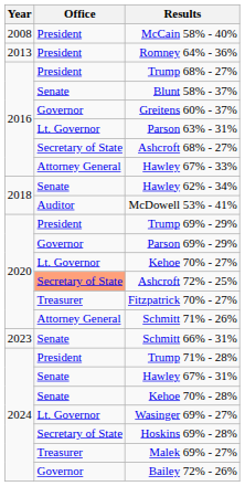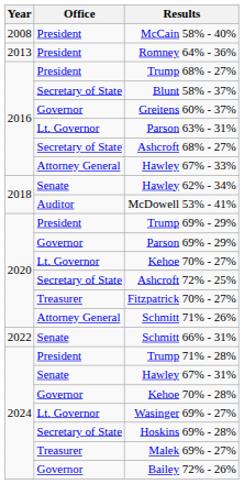 <table class=wikitable>
 <tr>
 <th>Year</th>
 <th>Office</th>
 <th>Results</th>
 </tr>
 <tr>
 <td>2008</td>
 <td><a href='#'>President</a></td>
 <td align="right" ><a href='#'>McCain</a> 58% - 40%</td>
 </tr>
 <tr>
 <td>2013</td>
 <td><a href='#'>President</a></td>
 <td align="right" ><a href='#'>Romney</a> 64% - 36%</td>
 </tr>
 <tr>
 <td rowspan=6>2016</td>
 <td><a href='#'>President</a></td>
 <td align="right" ><a href='#'>Trump</a> 68% - 27%</td>
 </tr>
 <tr>
-<td><a href='#'>Senate</a></td>
+<td><a href='#'>Secretary of State</a></td>
 <td align="right" ><a href='#'>Blunt</a> 58% - 37%</td>
 </tr>
 <tr>
 <td><a href='#'>Governor</a></td>
 <td align="right" ><a href='#'>Greitens</a> 60% - 37%</td>
 </tr>
 <tr>
 <td><a href='#'>Lt. Governor</a></td>
 <td align="right" ><a href='#'>Parson</a> 63% - 31%</td>
 </tr>
 <tr>
 <td><a href='#'>Secretary of State</a></td>
 <td align="right" ><a href='#'>Ashcroft</a> 68% - 27%</td>
 </tr>
 <tr>
 <td><a href='#'>Attorney General</a></td>
 <td align="right" ><a href='#'>Hawley</a> 67% - 33%</td>
 </tr>
 <tr>
 <td rowspan=2>2018</td>
 <td><a href='#'>Senate</a></td>
 <td align="right" ><a href='#'>Hawley</a> 62% - 34%</td>
 </tr>
 <tr>
 <td><a href='#'>Auditor</a></td>
 <td align="right" >McDowell 53% - 41%</td>
 </tr>
 <tr>
 <td rowspan=6>2020</td>
 <td><a href='#'>President</a></td>
 <td align="right" ><a href='#'>Trump</a> 69% - 29%</td>
 </tr>
 <tr>
 <td><a href='#'>Governor</a></td>
 <td align="right" ><a href='#'>Parson</a> 69% - 29%</td>
 </tr>
 <tr>
 <td><a href='#'>Lt. Governor</a></td>
 <td align="right" ><a href='#'>Kehoe</a> 70% - 27%</td>
 </tr>
 <tr>
-<td style="background: lightsalmon;"><a href='#'>Secretary of State</a></td>
+<td><a href='#'>Secretary of State</a></td>
 <td align="right" ><a href='#'>Ashcroft</a> 72% - 25%</td>
 </tr>
 <tr>
 <td><a href='#'>Treasurer</a></td>
 <td align="right" ><a href='#'>Fitzpatrick</a> 70% - 27%</td>
 </tr>
 <tr>
 <td><a href='#'>Attorney General</a></td>
 <td align="right" ><a href='#'>Schmitt</a> 71% - 26%</td>
 </tr>
 <tr>
-<td>2023</td>
+<td>2022</td>
 <td><a href='#'>Senate</a></td>
 <td align="right" ><a href='#'>Schmitt</a> 66% - 31%</td>
 </tr>
 <tr>
 <td rowspan=7>2024</td>
 <td><a href='#'>President</a></td>
 <td align="right" ><a href='#'>Trump</a> 71% - 28%</td>
 </tr>
 <tr>
 <td><a href='#'>Senate</a></td>
 <td align="right" ><a href='#'>Hawley</a> 67% - 31%</td>
 </tr>
 <tr>
-<td><a href='#'>Senate</a></td>
+<td><a href='#'>Governor</a></td>
 <td align="right" ><a href='#'>Kehoe</a> 70% - 28%</td>
 </tr>
 <tr>
 <td><a href='#'>Lt. Governor</a></td>
 <td align="right" ><a href='#'>Wasinger</a> 69% - 27%</td>
 </tr>
 <tr>
 <td><a href='#'>Secretary of State</a></td>
 <td align="right" ><a href='#'>Hoskins</a> 69% - 28%</td>
 </tr>
 <tr>
 <td><a href='#'>Treasurer</a></td>
 <td align="right" ><a href='#'>Malek</a> 69% - 27%</td>
 </tr>
 <tr>
 <td><a href='#'>Governor</a></td>
 <td align="right" ><a href='#'>Bailey</a> 72% - 26%</td>
 </tr>
 </table>
